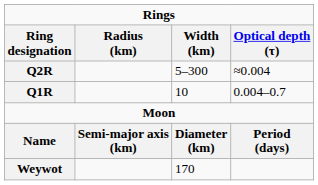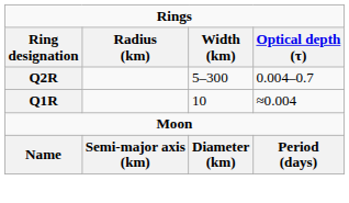 <table class="wikitable">
 <tr>
 <td colspan=4 align=center><strong>Rings</strong></td>
 </tr>
 <tr>
 <th>Ring<br>designation</th>
 <th>Radius<br>(km)</th>
 <th>Width<br>(km)</th>
 <th><a href='#'>Optical depth</a><br>(τ)</th>
 </tr>
 <tr>
 <th>Q2R</th>
 <td></td>
 <td>5–300</td>
-<td>≈0.004</td>
+<td>0.004–0.7</td>
 </tr>
 <tr>
 <th>Q1R</th>
 <td></td>
 <td>10</td>
-<td>0.004–0.7</td>
+<td>≈0.004</td>
 </tr>
 <tr>
 <td colspan=4 align=center><strong>Moon</strong></td>
 </tr>
 <tr>
 <th>Name</th>
 <th>Semi-major axis<br>(km)</th>
 <th>Diameter<br>(km)</th>
 <th>Period<br>(days)</th>
 </tr>
-<tr>
-<th>Weywot</th>
-<td></td>
-<td>170</td>
-<td></td>
-</tr>
 </table>
